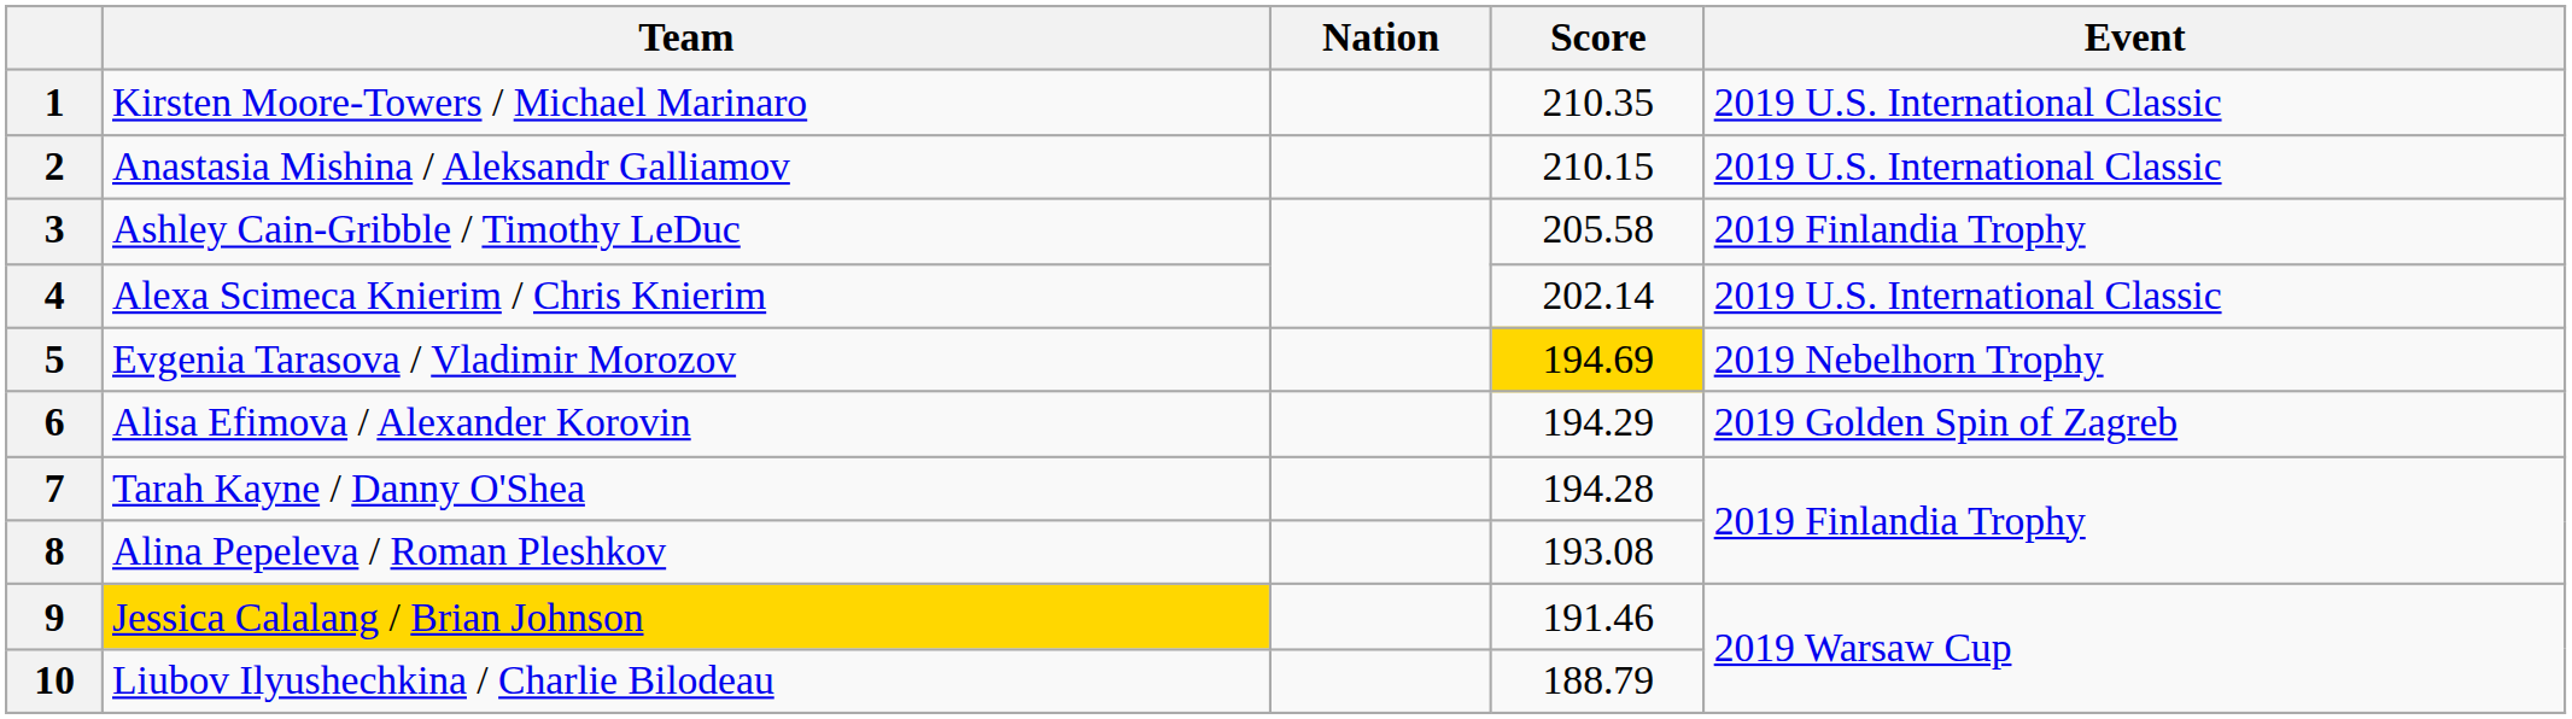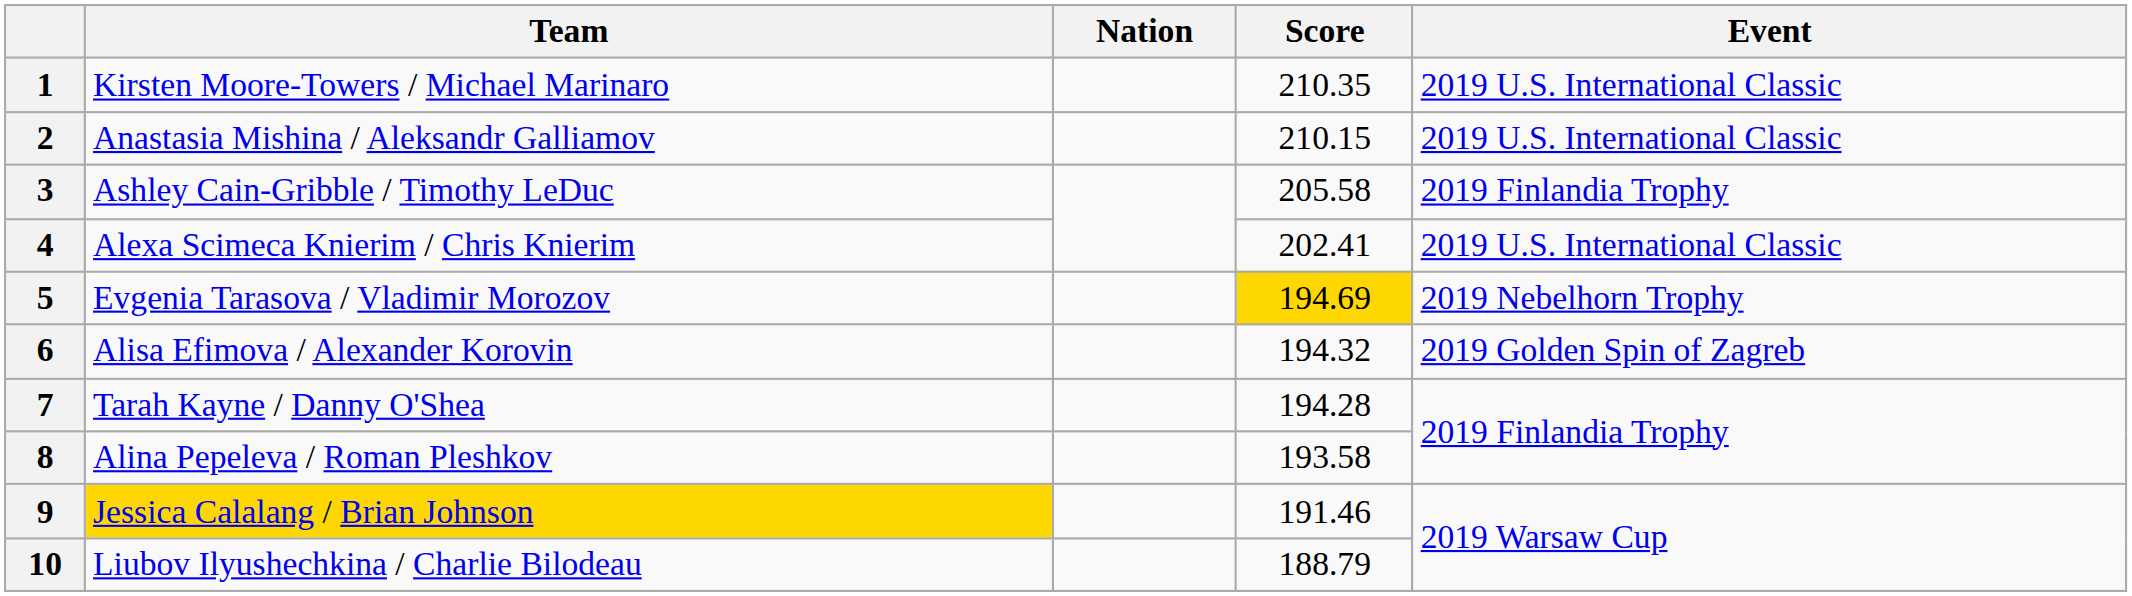 <table class="wikitable sortable" style="text-align:left; width:80%">
 <tr>
 <th scope="col"></th>
 <th scope="col">Team</th>
 <th scope="col">Nation</th>
 <th scope="col">Score</th>
 <th scope="col">Event</th>
 </tr>
 <tr>
 <th scope="row">1</th>
 <td><a href='#'>Kirsten Moore-Towers</a> / <a href='#'>Michael Marinaro</a></td>
 <td></td>
 <td style="text-align:center;">210.35</td>
 <td><a href='#'>2019 U.S. International Classic</a></td>
 </tr>
 <tr>
 <th scope="row">2</th>
 <td><a href='#'>Anastasia Mishina</a> / <a href='#'>Aleksandr Galliamov</a></td>
 <td></td>
 <td style="text-align:center;">210.15</td>
 <td><a href='#'>2019 U.S. International Classic</a></td>
 </tr>
 <tr>
 <th scope="row">3</th>
 <td><a href='#'>Ashley Cain-Gribble</a> / <a href='#'>Timothy LeDuc</a></td>
 <td rowspan="2"></td>
 <td style="text-align:center;">205.58</td>
 <td><a href='#'>2019 Finlandia Trophy</a></td>
 </tr>
 <tr>
 <th scope="row">4</th>
 <td><a href='#'>Alexa Scimeca Knierim</a> / <a href='#'>Chris Knierim</a></td>
-<td style="text-align:center;">202.14</td>
+<td style="text-align:center;">202.41</td>
 <td><a href='#'>2019 U.S. International Classic</a></td>
 </tr>
 <tr>
 <th scope="row">5</th>
 <td><a href='#'>Evgenia Tarasova</a> / <a href='#'>Vladimir Morozov</a></td>
 <td></td>
 <td style="background: gold; text-align:center;">194.69</td>
 <td><a href='#'>2019 Nebelhorn Trophy</a></td>
 </tr>
 <tr>
 <th scope="row">6</th>
 <td><a href='#'>Alisa Efimova</a> / <a href='#'>Alexander Korovin</a></td>
 <td></td>
-<td style="text-align:center;">194.29</td>
+<td style="text-align:center;">194.32</td>
 <td><a href='#'>2019 Golden Spin of Zagreb</a></td>
 </tr>
 <tr>
 <th scope="row">7</th>
 <td><a href='#'>Tarah Kayne</a> / <a href='#'>Danny O'Shea</a></td>
 <td></td>
 <td style="text-align:center;">194.28</td>
 <td rowspan="2"><a href='#'>2019 Finlandia Trophy</a></td>
 </tr>
 <tr>
 <th scope="row">8</th>
 <td><a href='#'>Alina Pepeleva</a> / <a href='#'>Roman Pleshkov</a></td>
 <td></td>
-<td style="text-align:center;">193.08</td>
+<td style="text-align:center;">193.58</td>
 </tr>
 <tr>
 <th scope="row">9</th>
 <td style="background: gold;"><a href='#'>Jessica Calalang</a> / <a href='#'>Brian Johnson</a></td>
 <td></td>
 <td style="text-align:center;">191.46</td>
 <td rowspan="2"><a href='#'>2019 Warsaw Cup</a></td>
 </tr>
 <tr>
 <th scope="row">10</th>
 <td><a href='#'>Liubov Ilyushechkina</a> / <a href='#'>Charlie Bilodeau</a></td>
 <td></td>
 <td style="text-align:center;">188.79</td>
 </tr>
 </table>
